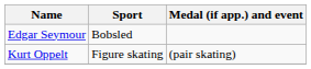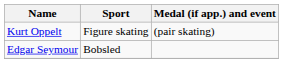 <table class="wikitable">
 <tr>
 <th>Name</th>
 <th>Sport</th>
 <th>Medal (if app.) and event</th>
 </tr>
 <tr>
+<td> <a href='#'>Kurt Oppelt</a></td>
+<td>Figure skating</td>
+<td> (pair skating)</td>
+</tr>
+<tr>
 <td> <a href='#'>Edgar Seymour</a></td>
 <td>Bobsled</td>
 <td></td>
 </tr>
 <tr>
-<td> <a href='#'>Kurt Oppelt</a></td>
-<td>Figure skating</td>
-<td> (pair skating)</td>
-</tr>
-<tr>
 </tr>
 </table>
